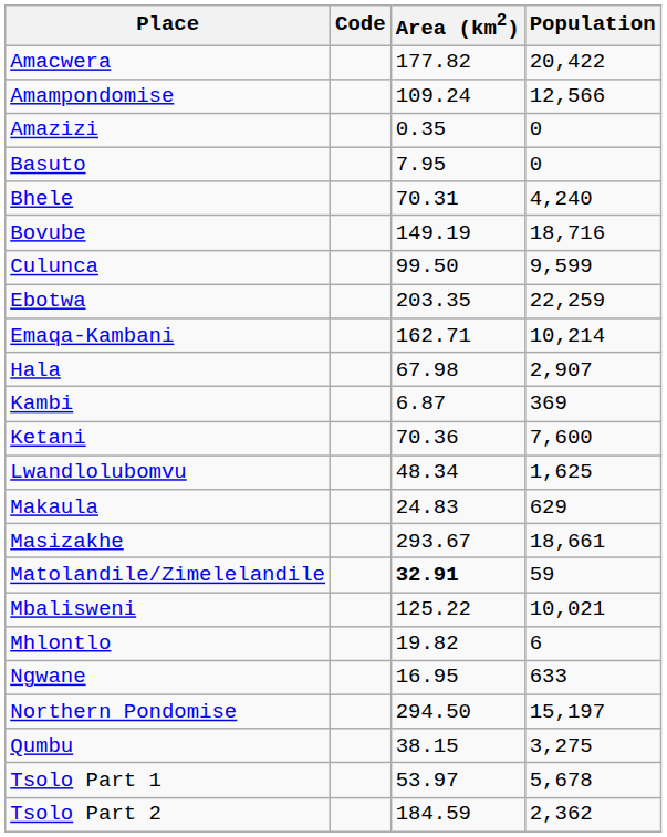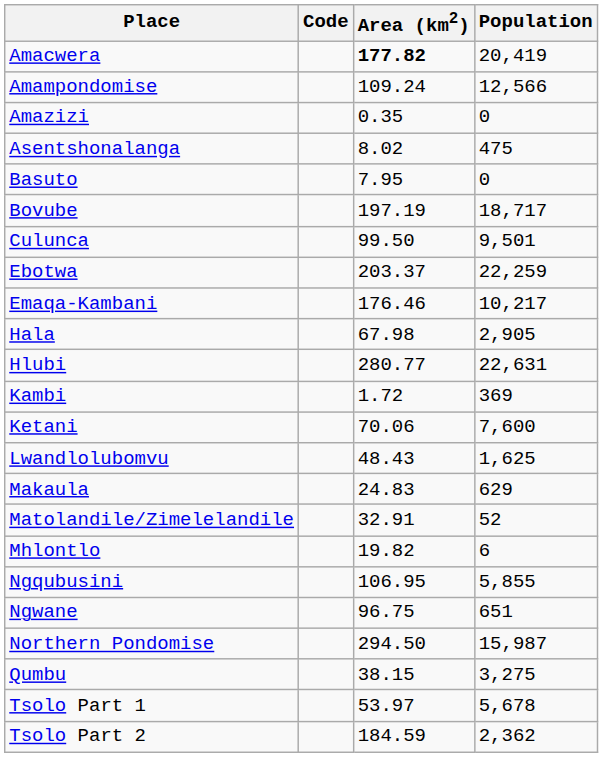 <table class="wikitable sortable">
 <tr>
 <th>Place</th>
 <th>Code</th>
 <th>Area (km<sup>2</sup>)</th>
 <th>Population</th>
 </tr>
 <tr>
 <td><a href='#'>Amacwera</a></td>
 <td></td>
-<td>177.82</td>
-<td>20,422</td>
+<td><strong>177.82</strong></td>
+<td>20,419</td>
 </tr>
 <tr>
 <td><a href='#'>Amampondomise</a></td>
 <td></td>
 <td>109.24</td>
 <td>12,566</td>
 </tr>
 <tr>
 <td><a href='#'>Amazizi</a></td>
 <td></td>
 <td>0.35</td>
 <td>0</td>
 </tr>
 <tr>
+<td><a href='#'>Asentshonalanga</a></td>
+<td></td>
+<td>8.02</td>
+<td>475</td>
+</tr>
+<tr>
 <td><a href='#'>Basuto</a></td>
 <td></td>
 <td>7.95</td>
 <td>0</td>
 </tr>
 <tr>
-<td><a href='#'>Bhele</a></td>
-<td></td>
-<td>70.31</td>
-<td>4,240</td>
-</tr>
-<tr>
 <td><a href='#'>Bovube</a></td>
 <td></td>
-<td>149.19</td>
-<td>18,716</td>
+<td>197.19</td>
+<td>18,717</td>
 </tr>
 <tr>
 <td><a href='#'>Culunca</a></td>
 <td></td>
 <td>99.50</td>
-<td>9,599</td>
+<td>9,501</td>
 </tr>
 <tr>
 <td><a href='#'>Ebotwa</a></td>
 <td></td>
-<td>203.35</td>
+<td>203.37</td>
 <td>22,259</td>
 </tr>
 <tr>
 <td><a href='#'>Emaqa-Kambani</a></td>
 <td></td>
-<td>162.71</td>
-<td>10,214</td>
+<td>176.46</td>
+<td>10,217</td>
 </tr>
 <tr>
 <td><a href='#'>Hala</a></td>
 <td></td>
 <td>67.98</td>
-<td>2,907</td>
+<td>2,905</td>
+</tr>
+<tr>
+<td><a href='#'>Hlubi</a></td>
+<td></td>
+<td>280.77</td>
+<td>22,631</td>
 </tr>
 <tr>
 <td><a href='#'>Kambi</a></td>
 <td></td>
-<td>6.87</td>
+<td>1.72</td>
 <td>369</td>
 </tr>
 <tr>
 <td><a href='#'>Ketani</a></td>
 <td></td>
-<td>70.36</td>
+<td>70.06</td>
 <td>7,600</td>
 </tr>
 <tr>
 <td><a href='#'>Lwandlolubomvu</a></td>
 <td></td>
-<td>48.34</td>
+<td>48.43</td>
 <td>1,625</td>
 </tr>
 <tr>
 <td><a href='#'>Makaula</a></td>
 <td></td>
 <td>24.83</td>
 <td>629</td>
 </tr>
 <tr>
-<td><a href='#'>Masizakhe</a></td>
-<td></td>
-<td>293.67</td>
-<td>18,661</td>
-</tr>
-<tr>
 <td><a href='#'>Matolandile/Zimelelandile</a></td>
 <td></td>
-<td><strong>32.91</strong></td>
-<td>59</td>
-</tr>
-<tr>
-<td><a href='#'>Mbalisweni</a></td>
-<td></td>
-<td>125.22</td>
-<td>10,021</td>
+<td>32.91</td>
+<td>52</td>
 </tr>
 <tr>
 <td><a href='#'>Mhlontlo</a></td>
 <td></td>
 <td>19.82</td>
 <td>6</td>
 </tr>
 <tr>
+<td><a href='#'>Ngqubusini</a></td>
+<td></td>
+<td>106.95</td>
+<td>5,855</td>
+</tr>
+<tr>
 <td><a href='#'>Ngwane</a></td>
 <td></td>
-<td>16.95</td>
-<td>633</td>
+<td>96.75</td>
+<td>651</td>
 </tr>
 <tr>
 <td><a href='#'>Northern Pondomise</a></td>
 <td></td>
 <td>294.50</td>
-<td>15,197</td>
+<td>15,987</td>
 </tr>
 <tr>
 <td><a href='#'>Qumbu</a></td>
 <td></td>
 <td>38.15</td>
 <td>3,275</td>
 </tr>
 <tr>
 <td><a href='#'>Tsolo</a> Part 1</td>
 <td></td>
 <td>53.97</td>
 <td>5,678</td>
 </tr>
 <tr>
 <td><a href='#'>Tsolo</a> Part 2</td>
 <td></td>
 <td>184.59</td>
 <td>2,362</td>
 </tr>
 </table>
